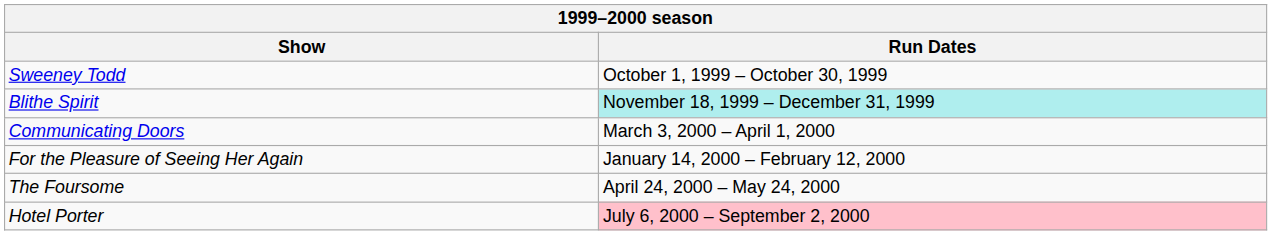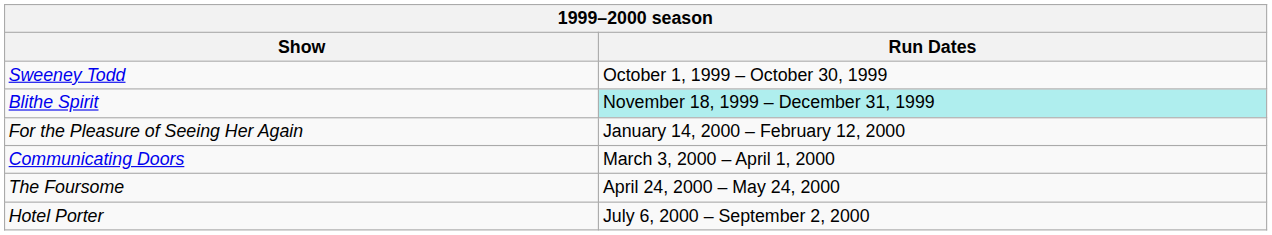 <table class="wikitable collapsible collapsed" width=90%>
 <tr>
 <th colspan=2>1999–2000 season</th>
 </tr>
 <tr>
 <th>Show</th>
 <th>Run Dates</th>
 </tr>
 <tr>
 <td><em><a href='#'>Sweeney Todd</a></em></td>
 <td>October 1, 1999 – October 30, 1999</td>
 </tr>
 <tr>
 <td><em><a href='#'>Blithe Spirit</a></em></td>
 <td style="background: paleturquoise;">November 18, 1999 – December 31, 1999</td>
 </tr>
 <tr>
+<td><em>For the Pleasure of Seeing Her Again</em></td>
+<td>January 14, 2000 – February 12, 2000</td>
+</tr>
+<tr>
 <td><em><a href='#'>Communicating Doors</a></em></td>
 <td>March 3, 2000 – April 1, 2000</td>
-</tr>
-<tr>
-<td><em>For the Pleasure of Seeing Her Again</em></td>
-<td>January 14, 2000 – February 12, 2000</td>
 </tr>
 <tr>
 <td><em>The Foursome</em></td>
 <td>April 24, 2000 – May 24, 2000</td>
 </tr>
 <tr>
 <td><em>Hotel Porter</em></td>
-<td style="background: pink;">July 6, 2000 – September 2, 2000</td>
+<td>July 6, 2000 – September 2, 2000</td>
 </tr>
 </table>
